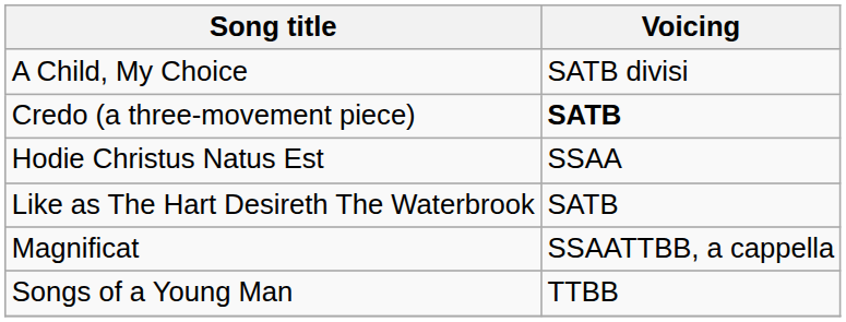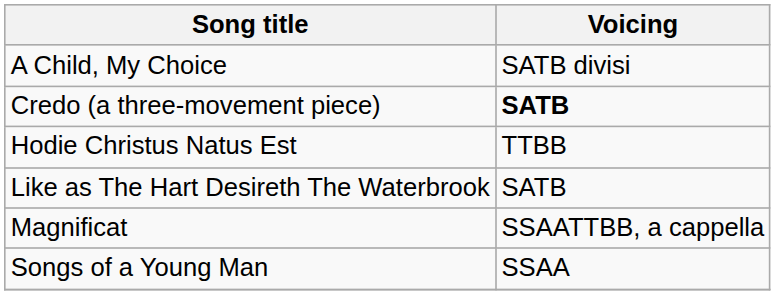 <table class="wikitable">
 <tr>
 <th>Song title</th>
 <th>Voicing</th>
 </tr>
 <tr>
 <td align="left" valign="top">A Child, My Choice</td>
 <td align="left" valign="top">SATB divisi</td>
 </tr>
 <tr>
 <td align="left" valign="top">Credo (a three-movement piece)</td>
 <td align="left" valign="top"><strong>SATB</strong></td>
 </tr>
 <tr>
 <td align="left" valign="top">Hodie Christus Natus Est</td>
-<td align="left" valign="top">SSAA</td>
+<td align="left" valign="top">TTBB</td>
 </tr>
 <tr>
 <td align="left" valign="top">Like as The Hart Desireth The Waterbrook</td>
 <td align="left" valign="top">SATB</td>
 </tr>
 <tr>
 <td align="left" valign="top">Magnificat</td>
 <td align="left" valign="top">SSAATTBB, a cappella</td>
 </tr>
 <tr>
 <td align="left" valign="top">Songs of a Young Man</td>
-<td align="left" valign="top">TTBB</td>
+<td align="left" valign="top">SSAA</td>
 </tr>
 <tr>
 </tr>
 </table>
